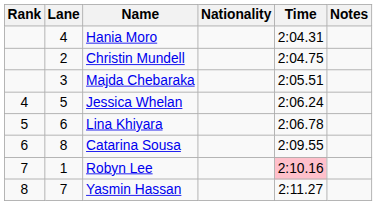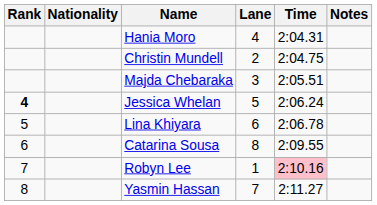 <table class="wikitable sortable" style="text-align:center">
 <tr>
 <th>Rank</th>
+<th>Nationality</th>
+<th>Name</th>
 <th>Lane</th>
-<th>Name</th>
-<th>Nationality</th>
 <th>Time</th>
 <th>Notes</th>
 </tr>
 <tr>
 <td></td>
+<td align=left></td>
+<td align=left><a href='#'>Hania Moro</a></td>
 <td>4</td>
-<td align=left><a href='#'>Hania Moro</a></td>
-<td align=left></td>
 <td>2:04.31</td>
 <td></td>
 </tr>
 <tr>
 <td></td>
+<td align=left></td>
+<td align=left><a href='#'>Christin Mundell</a></td>
 <td>2</td>
-<td align=left><a href='#'>Christin Mundell</a></td>
-<td align=left></td>
 <td>2:04.75</td>
 <td></td>
 </tr>
 <tr>
 <td></td>
+<td align=left></td>
+<td align=left><a href='#'>Majda Chebaraka</a></td>
 <td>3</td>
-<td align=left><a href='#'>Majda Chebaraka</a></td>
-<td align=left></td>
 <td>2:05.51</td>
 <td></td>
 </tr>
 <tr>
-<td>4</td>
+<td><strong>4</strong></td>
+<td align=left></td>
+<td align=left><a href='#'>Jessica Whelan</a></td>
 <td>5</td>
-<td align=left><a href='#'>Jessica Whelan</a></td>
-<td align=left></td>
 <td>2:06.24</td>
 <td></td>
 </tr>
 <tr>
 <td>5</td>
+<td align=left></td>
+<td align=left><a href='#'>Lina Khiyara</a></td>
 <td>6</td>
-<td align=left><a href='#'>Lina Khiyara</a></td>
-<td align=left></td>
 <td>2:06.78</td>
 <td></td>
 </tr>
 <tr>
 <td>6</td>
+<td align=left></td>
+<td align=left><a href='#'>Catarina Sousa</a></td>
 <td>8</td>
-<td align=left><a href='#'>Catarina Sousa</a></td>
-<td align=left></td>
 <td>2:09.55</td>
 <td></td>
 </tr>
 <tr>
 <td>7</td>
+<td align=left></td>
+<td align=left><a href='#'>Robyn Lee</a></td>
 <td>1</td>
-<td align=left><a href='#'>Robyn Lee</a></td>
-<td align=left></td>
 <td style="background: pink;">2:10.16</td>
 <td></td>
 </tr>
 <tr>
 <td>8</td>
+<td align=left></td>
+<td align=left><a href='#'>Yasmin Hassan</a></td>
 <td>7</td>
-<td align=left><a href='#'>Yasmin Hassan</a></td>
-<td align=left></td>
 <td>2:11.27</td>
 <td></td>
 </tr>
 </table>
